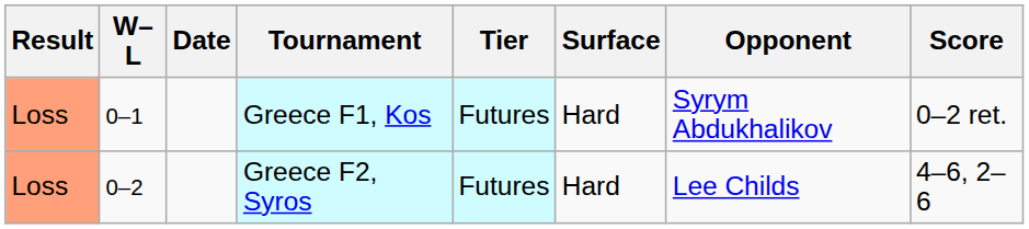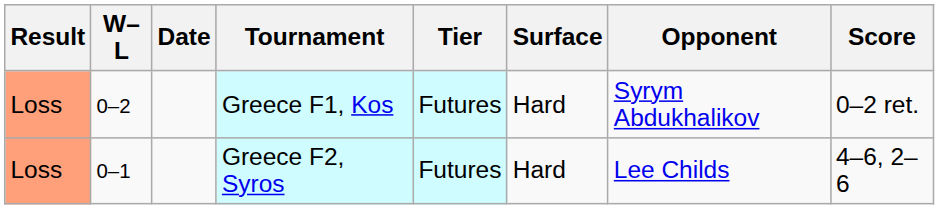 <table class="sortable wikitable">
 <tr>
 <th>Result</th>
 <th class="unsortable">W–L</th>
 <th>Date</th>
 <th>Tournament</th>
 <th>Tier</th>
 <th>Surface</th>
 <th>Opponent</th>
 <th class="unsortable">Score</th>
 </tr>
 <tr>
 <td style="background:#ffa07a;">Loss</td>
-<td><small>0–1</small></td>
+<td><small>0–2</small></td>
 <td></td>
 <td style="background:#cffcff;">Greece F1, <a href='#'>Kos</a></td>
 <td style="background:#cffcff;">Futures</td>
 <td>Hard</td>
 <td> <a href='#'>Syrym Abdukhalikov</a></td>
 <td>0–2 ret.</td>
 </tr>
 <tr>
 <td style="background:#ffa07a;">Loss</td>
-<td><small>0–2</small></td>
+<td><small>0–1</small></td>
 <td></td>
 <td style="background:#cffcff;">Greece F2, <a href='#'>Syros</a></td>
 <td style="background:#cffcff;">Futures</td>
 <td>Hard</td>
 <td> <a href='#'>Lee Childs</a></td>
 <td>4–6, 2–6</td>
 </tr>
 </table>
